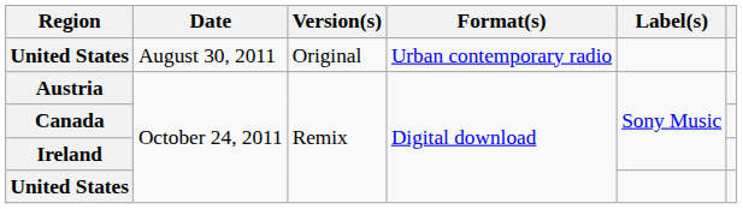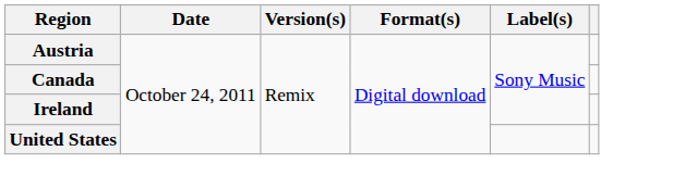 <table class="wikitable plainrowheaders">
 <tr>
 <th scope="col">Region</th>
 <th scope="col">Date</th>
 <th scope="col">Version(s)</th>
 <th scope="col">Format(s)</th>
 <th scope="col">Label(s)</th>
 <th scope="col"></th>
-</tr>
-<tr>
-<th scope="row">United States</th>
-<td>August 30, 2011</td>
-<td>Original</td>
-<td><a href='#'>Urban contemporary radio</a></td>
-<td></td>
-<td></td>
 </tr>
 <tr>
 <th scope="row">Austria</th>
 <td rowspan="4">October 24, 2011</td>
 <td rowspan="4">Remix</td>
 <td rowspan="4"><a href='#'>Digital download</a></td>
 <td rowspan="3"><a href='#'>Sony Music</a></td>
 <td></td>
 </tr>
 <tr>
 <th scope="row">Canada</th>
 <td></td>
 </tr>
 <tr>
 <th scope="row">Ireland</th>
 <td></td>
 </tr>
 <tr>
 <th scope="row">United States</th>
 <td></td>
 <td></td>
 </tr>
 </table>
